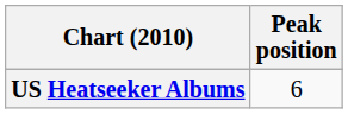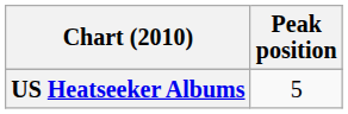 <table class="wikitable sortable plainrowheaders" style="text-align:center;">
 <tr>
 <th scope="col">Chart (2010)</th>
 <th scope="col">Peak<br>position</th>
 </tr>
 <tr>
 </tr>
 <tr>
 <th scope="row">US <a href='#'>Heatseeker Albums</a></th>
-<td>6</td>
+<td>5</td>
 </tr>
 </table>
